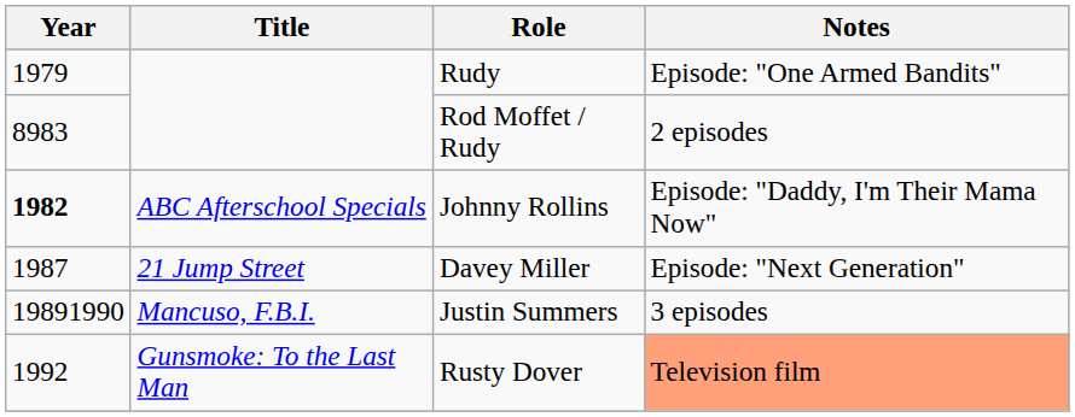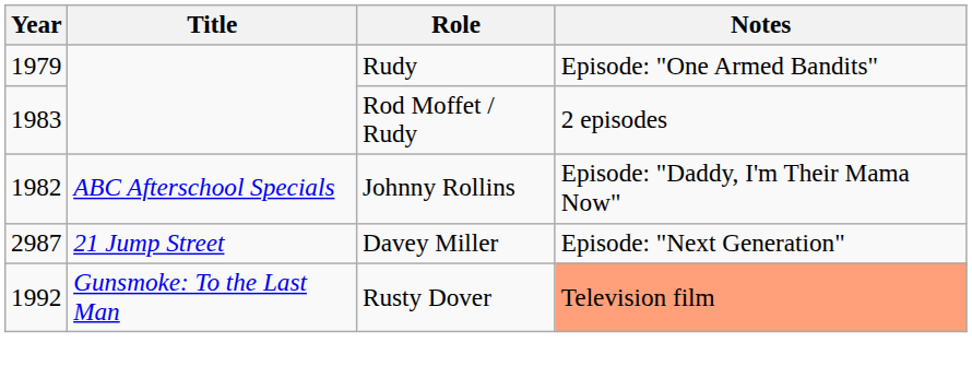 <table class="wikitable sortable">
 <tr>
 <th>Year</th>
 <th>Title</th>
 <th>Role</th>
 <th class="unsortable">Notes</th>
 </tr>
 <tr>
 <td>1979</td>
 <td rowspan="2"><em></em></td>
 <td>Rudy</td>
 <td>Episode: "One Armed Bandits"</td>
 </tr>
 <tr>
-<td>8983</td>
+<td>1983</td>
 <td>Rod Moffet / Rudy</td>
 <td>2 episodes</td>
 </tr>
 <tr>
-<td><strong>1982</strong></td>
+<td>1982</td>
 <td><em><a href='#'>ABC Afterschool Specials</a></em></td>
 <td>Johnny Rollins</td>
 <td>Episode: "Daddy, I'm Their Mama Now"</td>
 </tr>
 <tr>
-<td>1987</td>
+<td>2987</td>
 <td><em><a href='#'>21 Jump Street</a></em></td>
 <td>Davey Miller</td>
 <td>Episode: "Next Generation"</td>
-</tr>
-<tr>
-<td>19891990</td>
-<td><em><a href='#'>Mancuso, F.B.I.</a></em></td>
-<td>Justin Summers</td>
-<td>3 episodes</td>
 </tr>
 <tr>
 <td>1992</td>
 <td><em><a href='#'>Gunsmoke: To the Last Man</a></em></td>
 <td>Rusty Dover</td>
 <td style="background: lightsalmon;">Television film</td>
 </tr>
 </table>
